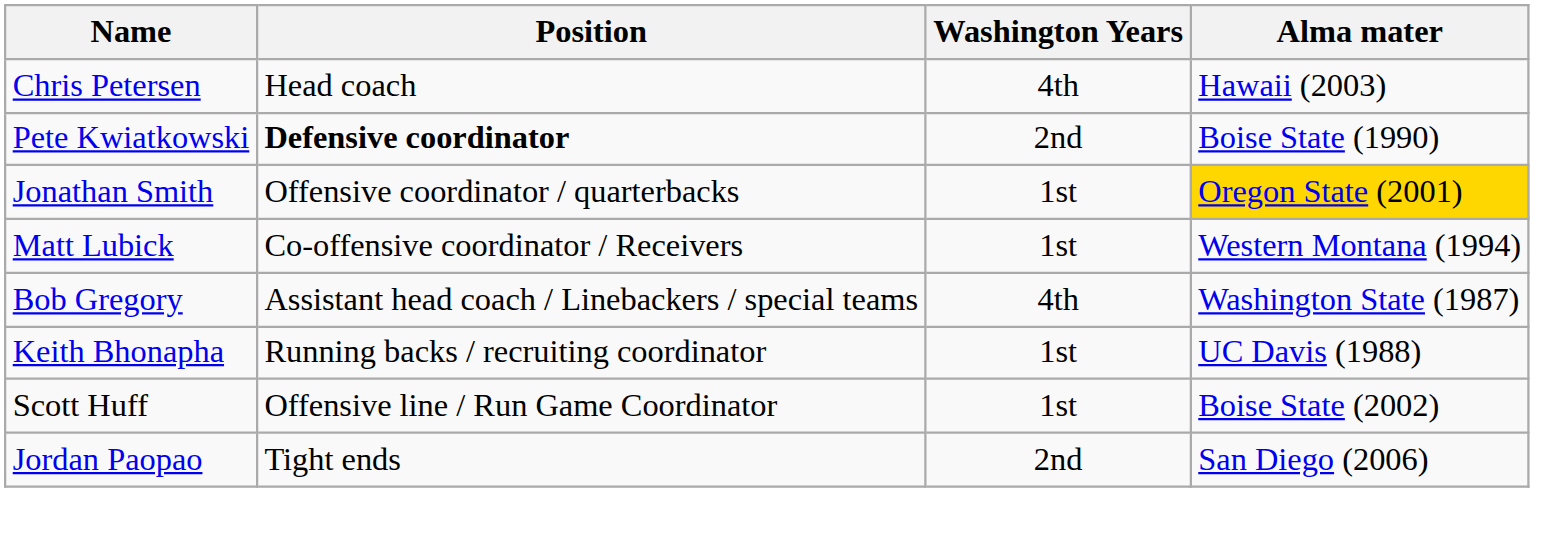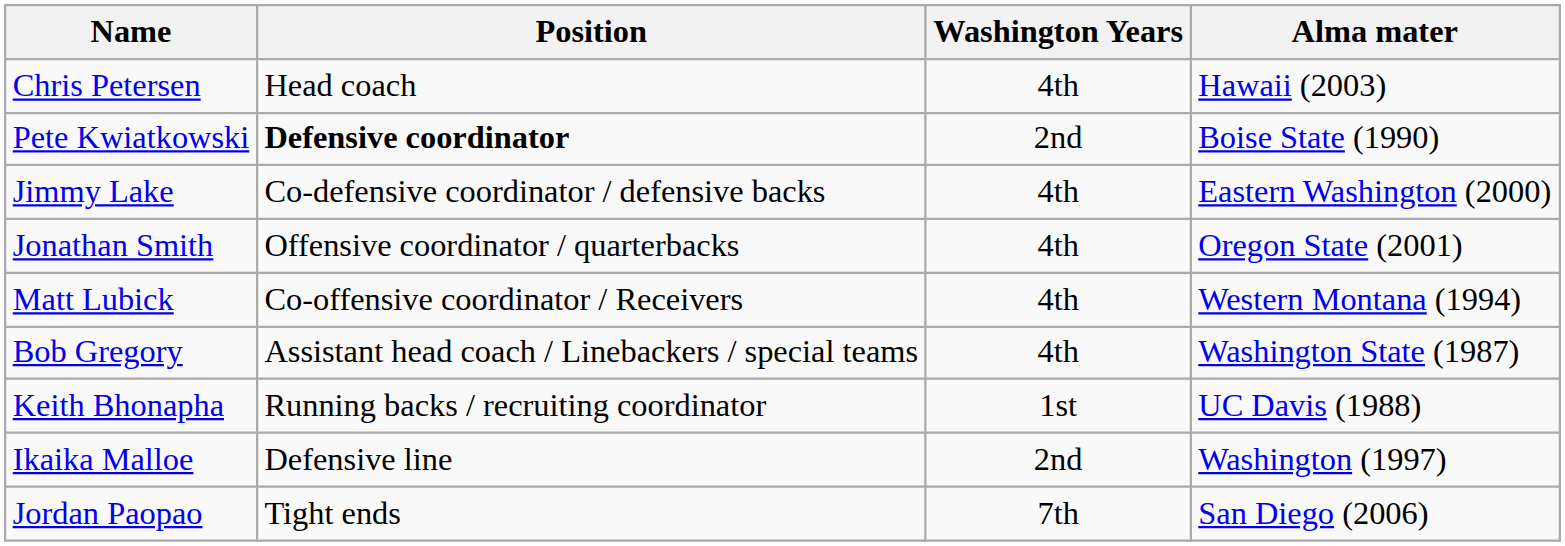 <table class="wikitable" border="1" style="font-size:90%;">
 <tr>
 <th>Name</th>
 <th>Position</th>
 <th>Washington Years</th>
 <th>Alma mater</th>
 </tr>
 <tr>
 <td><a href='#'>Chris Petersen</a></td>
 <td>Head coach</td>
 <td align=center>4th</td>
 <td><a href='#'>Hawaii</a> (2003)</td>
 </tr>
 <tr>
 <td><a href='#'>Pete Kwiatkowski</a></td>
 <td><strong>Defensive coordinator</strong></td>
 <td align=center>2nd</td>
 <td><a href='#'>Boise State</a> (1990)</td>
 </tr>
 <tr>
+<td><a href='#'>Jimmy Lake</a></td>
+<td>Co-defensive coordinator / defensive backs</td>
+<td align=center>4th</td>
+<td><a href='#'>Eastern Washington</a> (2000)</td>
+</tr>
+<tr>
 <td><a href='#'>Jonathan Smith</a></td>
 <td>Offensive coordinator / quarterbacks</td>
-<td align=center>1st</td>
-<td style="background: gold;"><a href='#'>Oregon State</a> (2001)</td>
+<td align=center>4th</td>
+<td><a href='#'>Oregon State</a> (2001)</td>
 </tr>
 <tr>
 <td><a href='#'>Matt Lubick</a></td>
 <td>Co-offensive coordinator / Receivers</td>
-<td align=center>1st</td>
+<td align=center>4th</td>
 <td><a href='#'>Western Montana</a> (1994)</td>
 </tr>
 <tr>
 <td><a href='#'>Bob Gregory</a></td>
 <td>Assistant head coach / Linebackers / special teams</td>
 <td align=center>4th</td>
 <td><a href='#'>Washington State</a> (1987)</td>
 </tr>
 <tr>
 <td><a href='#'>Keith Bhonapha</a></td>
 <td>Running backs / recruiting coordinator</td>
 <td align=center>1st</td>
 <td><a href='#'>UC Davis</a> (1988)</td>
 </tr>
 <tr>
-<td>Scott Huff</td>
-<td>Offensive line / Run Game Coordinator</td>
-<td align=center>1st</td>
-<td><a href='#'>Boise State</a> (2002)</td>
+<td><a href='#'>Ikaika Malloe</a></td>
+<td>Defensive line</td>
+<td align=center>2nd</td>
+<td><a href='#'>Washington</a> (1997)</td>
 </tr>
 <tr>
 <td><a href='#'>Jordan Paopao</a></td>
 <td>Tight ends</td>
-<td align=center>2nd</td>
+<td align=center>7th</td>
 <td><a href='#'>San Diego</a> (2006)</td>
 </tr>
 </table>
